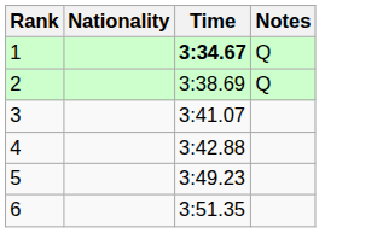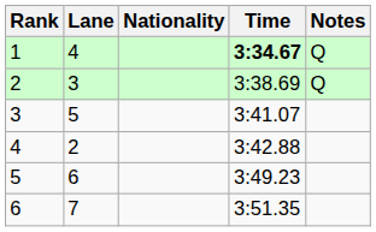 <table class="wikitable">
 <tr>
 <th>Rank</th>
+<th>Lane</th>
 <th>Nationality</th>
 <th>Time</th>
 <th>Notes</th>
 </tr>
 <tr bgcolor=ccffcc>
 <td>1</td>
+<td>4</td>
 <td></td>
 <td><strong>3:34.67</strong></td>
 <td>Q</td>
 </tr>
 <tr bgcolor=ccffcc>
 <td>2</td>
+<td>3</td>
 <td></td>
 <td>3:38.69</td>
 <td>Q</td>
 </tr>
 <tr>
 <td>3</td>
+<td>5</td>
 <td></td>
 <td>3:41.07</td>
 <td></td>
 </tr>
 <tr>
 <td>4</td>
+<td>2</td>
 <td></td>
 <td>3:42.88</td>
 <td></td>
 </tr>
 <tr>
 <td>5</td>
+<td>6</td>
 <td></td>
 <td>3:49.23</td>
 <td></td>
 </tr>
 <tr>
 <td>6</td>
+<td>7</td>
 <td></td>
 <td>3:51.35</td>
 <td></td>
 </tr>
 </table>
